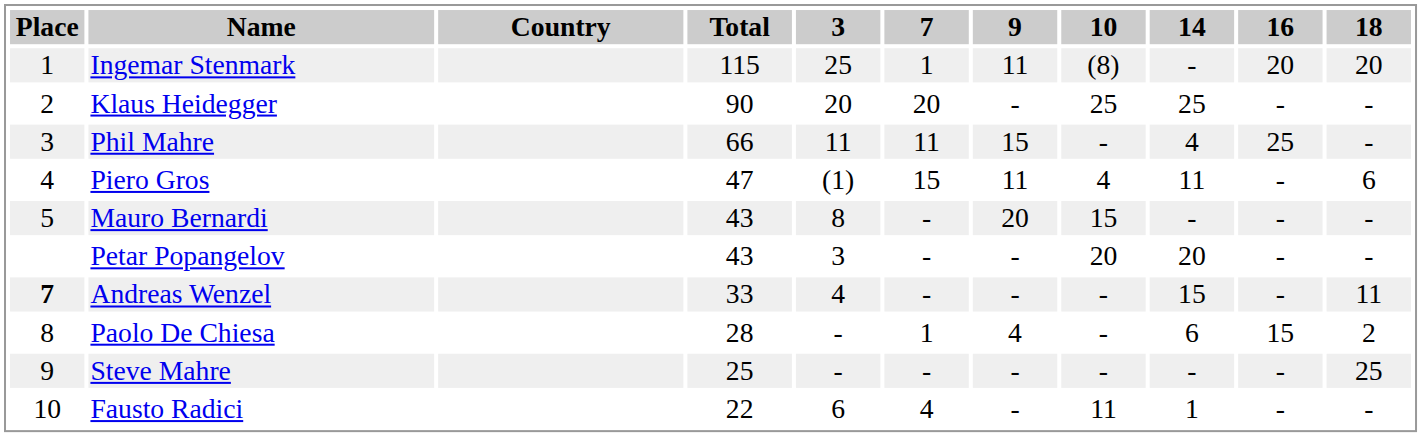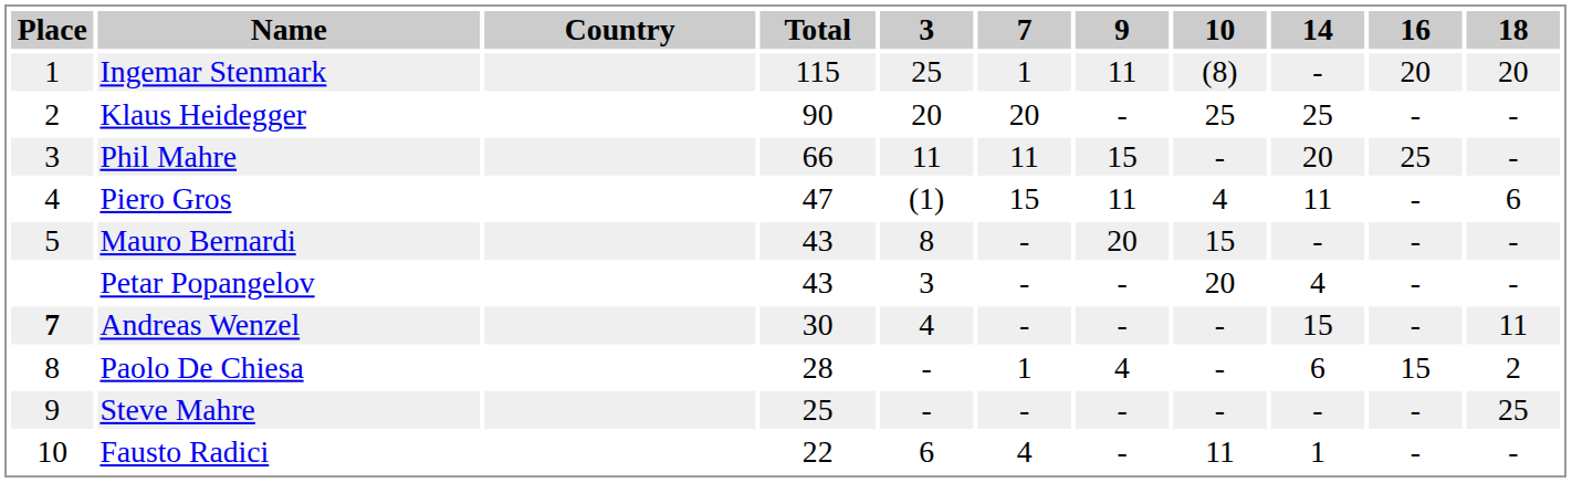 <table border="0" style="border: 1px solid #999; background-color:#FFFFFF; text-align:center; font-size:86%; line-height:15px;">
 <tr align="center" bgcolor="#CCCCCC">
 <th width=35>Place</th>
 <th width=170>Name</th>
 <th width=120>Country</th>
 <th width=50>Total</th>
 <th width=40>3</th>
 <th width=40>7</th>
 <th width=40>9</th>
 <th width=40>10</th>
 <th width=40>14</th>
 <th width=40>16</th>
 <th width=40>18</th>
 </tr>
 <tr bgcolor="#EFEFEF">
 <td>1</td>
 <td align="left"><a href='#'>Ingemar Stenmark</a></td>
 <td align="left"></td>
 <td>115</td>
 <td>25</td>
 <td>1</td>
 <td>11</td>
 <td>(8)</td>
 <td>-</td>
 <td>20</td>
 <td>20</td>
 </tr>
 <tr>
 <td>2</td>
 <td align="left"><a href='#'>Klaus Heidegger</a></td>
 <td align="left"></td>
 <td>90</td>
 <td>20</td>
 <td>20</td>
 <td>-</td>
 <td>25</td>
 <td>25</td>
 <td>-</td>
 <td>-</td>
 </tr>
 <tr bgcolor="#EFEFEF">
 <td>3</td>
 <td align="left"><a href='#'>Phil Mahre</a></td>
 <td align="left"></td>
 <td>66</td>
 <td>11</td>
 <td>11</td>
 <td>15</td>
 <td>-</td>
-<td>4</td>
+<td>20</td>
 <td>25</td>
 <td>-</td>
 </tr>
 <tr>
 <td>4</td>
 <td align="left"><a href='#'>Piero Gros</a></td>
 <td align="left"></td>
 <td>47</td>
 <td>(1)</td>
 <td>15</td>
 <td>11</td>
 <td>4</td>
 <td>11</td>
 <td>-</td>
 <td>6</td>
 </tr>
 <tr bgcolor="#EFEFEF">
 <td>5</td>
 <td align="left"><a href='#'>Mauro Bernardi</a></td>
 <td align="left"></td>
 <td>43</td>
 <td>8</td>
 <td>-</td>
 <td>20</td>
 <td>15</td>
 <td>-</td>
 <td>-</td>
 <td>-</td>
 </tr>
 <tr>
 <td></td>
 <td align="left"><a href='#'>Petar Popangelov</a></td>
 <td align="left"></td>
 <td>43</td>
 <td>3</td>
 <td>-</td>
 <td>-</td>
 <td>20</td>
-<td>20</td>
+<td>4</td>
 <td>-</td>
 <td>-</td>
 </tr>
 <tr bgcolor="#EFEFEF">
 <td><strong>7</strong></td>
 <td align="left"><a href='#'>Andreas Wenzel</a></td>
 <td align="left"></td>
-<td>33</td>
+<td>30</td>
 <td>4</td>
 <td>-</td>
 <td>-</td>
 <td>-</td>
 <td>15</td>
 <td>-</td>
 <td>11</td>
 </tr>
 <tr>
 <td>8</td>
 <td align="left"><a href='#'>Paolo De Chiesa</a></td>
 <td align="left"></td>
 <td>28</td>
 <td>-</td>
 <td>1</td>
 <td>4</td>
 <td>-</td>
 <td>6</td>
 <td>15</td>
 <td>2</td>
 </tr>
 <tr bgcolor="#EFEFEF">
 <td>9</td>
 <td align="left"><a href='#'>Steve Mahre</a></td>
 <td align="left"></td>
 <td>25</td>
 <td>-</td>
 <td>-</td>
 <td>-</td>
 <td>-</td>
 <td>-</td>
 <td>-</td>
 <td>25</td>
 </tr>
 <tr>
 <td>10</td>
 <td align="left"><a href='#'>Fausto Radici</a></td>
 <td align="left"></td>
 <td>22</td>
 <td>6</td>
 <td>4</td>
 <td>-</td>
 <td>11</td>
 <td>1</td>
 <td>-</td>
 <td>-</td>
 </tr>
 </table>
